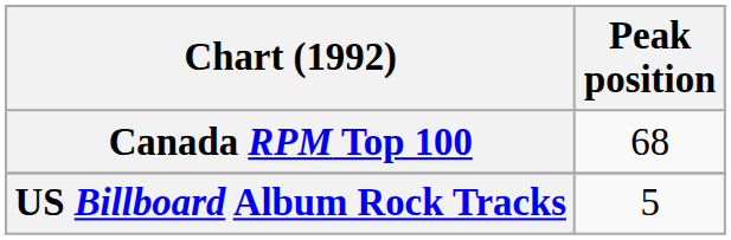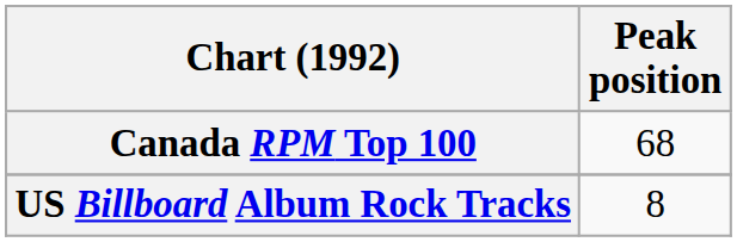 <table class="wikitable sortable plainrowheaders">
 <tr>
 <th align="left">Chart (1992)</th>
 <th align="center">Peak<br>position</th>
 </tr>
 <tr>
 <th scope="row">Canada <a href='#'><em>RPM</em> Top 100</a></th>
 <td align="center">68</td>
 </tr>
 <tr>
 </tr>
 <tr>
 <th scope="row">US <em><a href='#'>Billboard</a></em> <a href='#'>Album Rock Tracks</a></th>
-<td align="center">5</td>
+<td align="center">8</td>
 </tr>
 </table>
